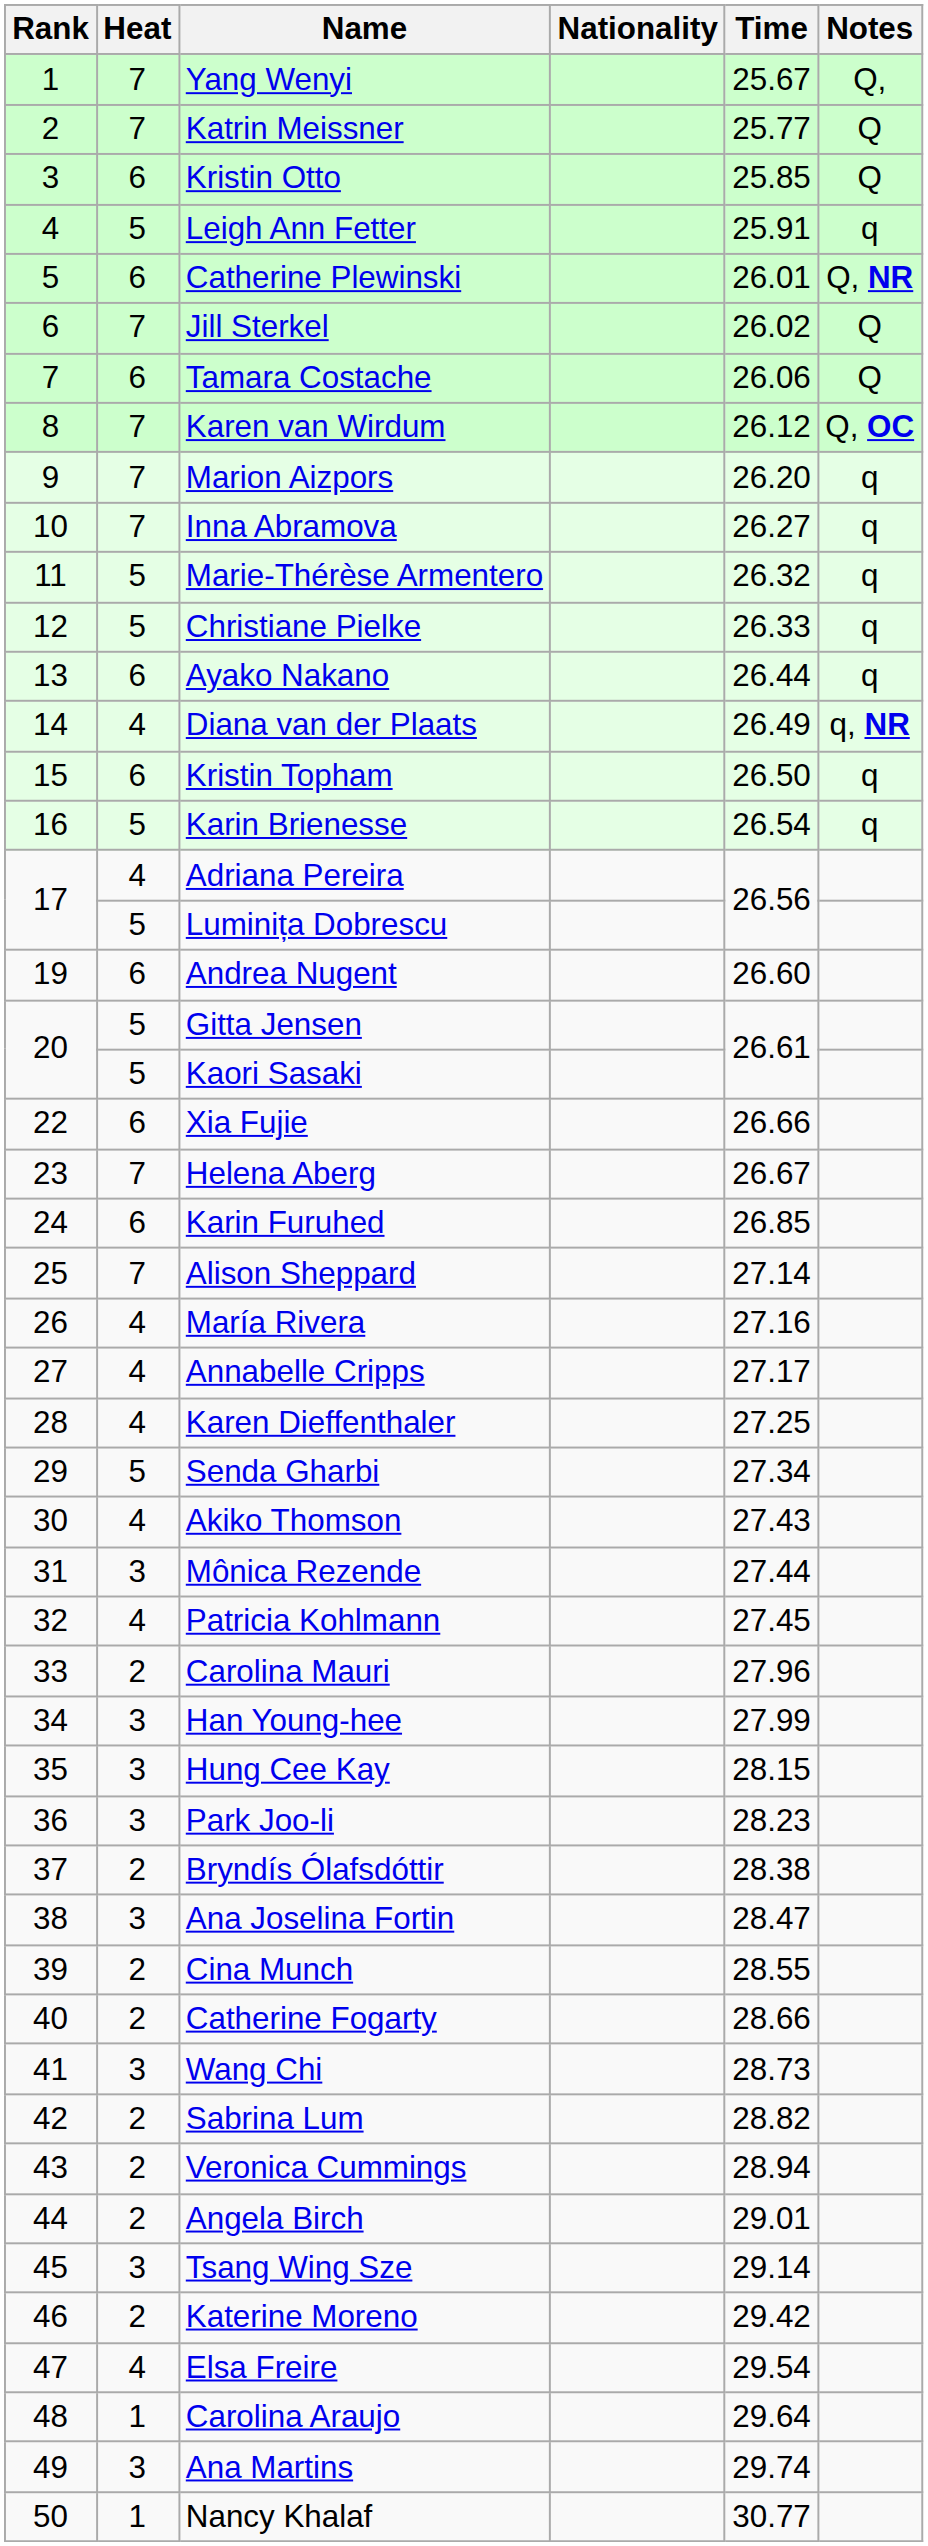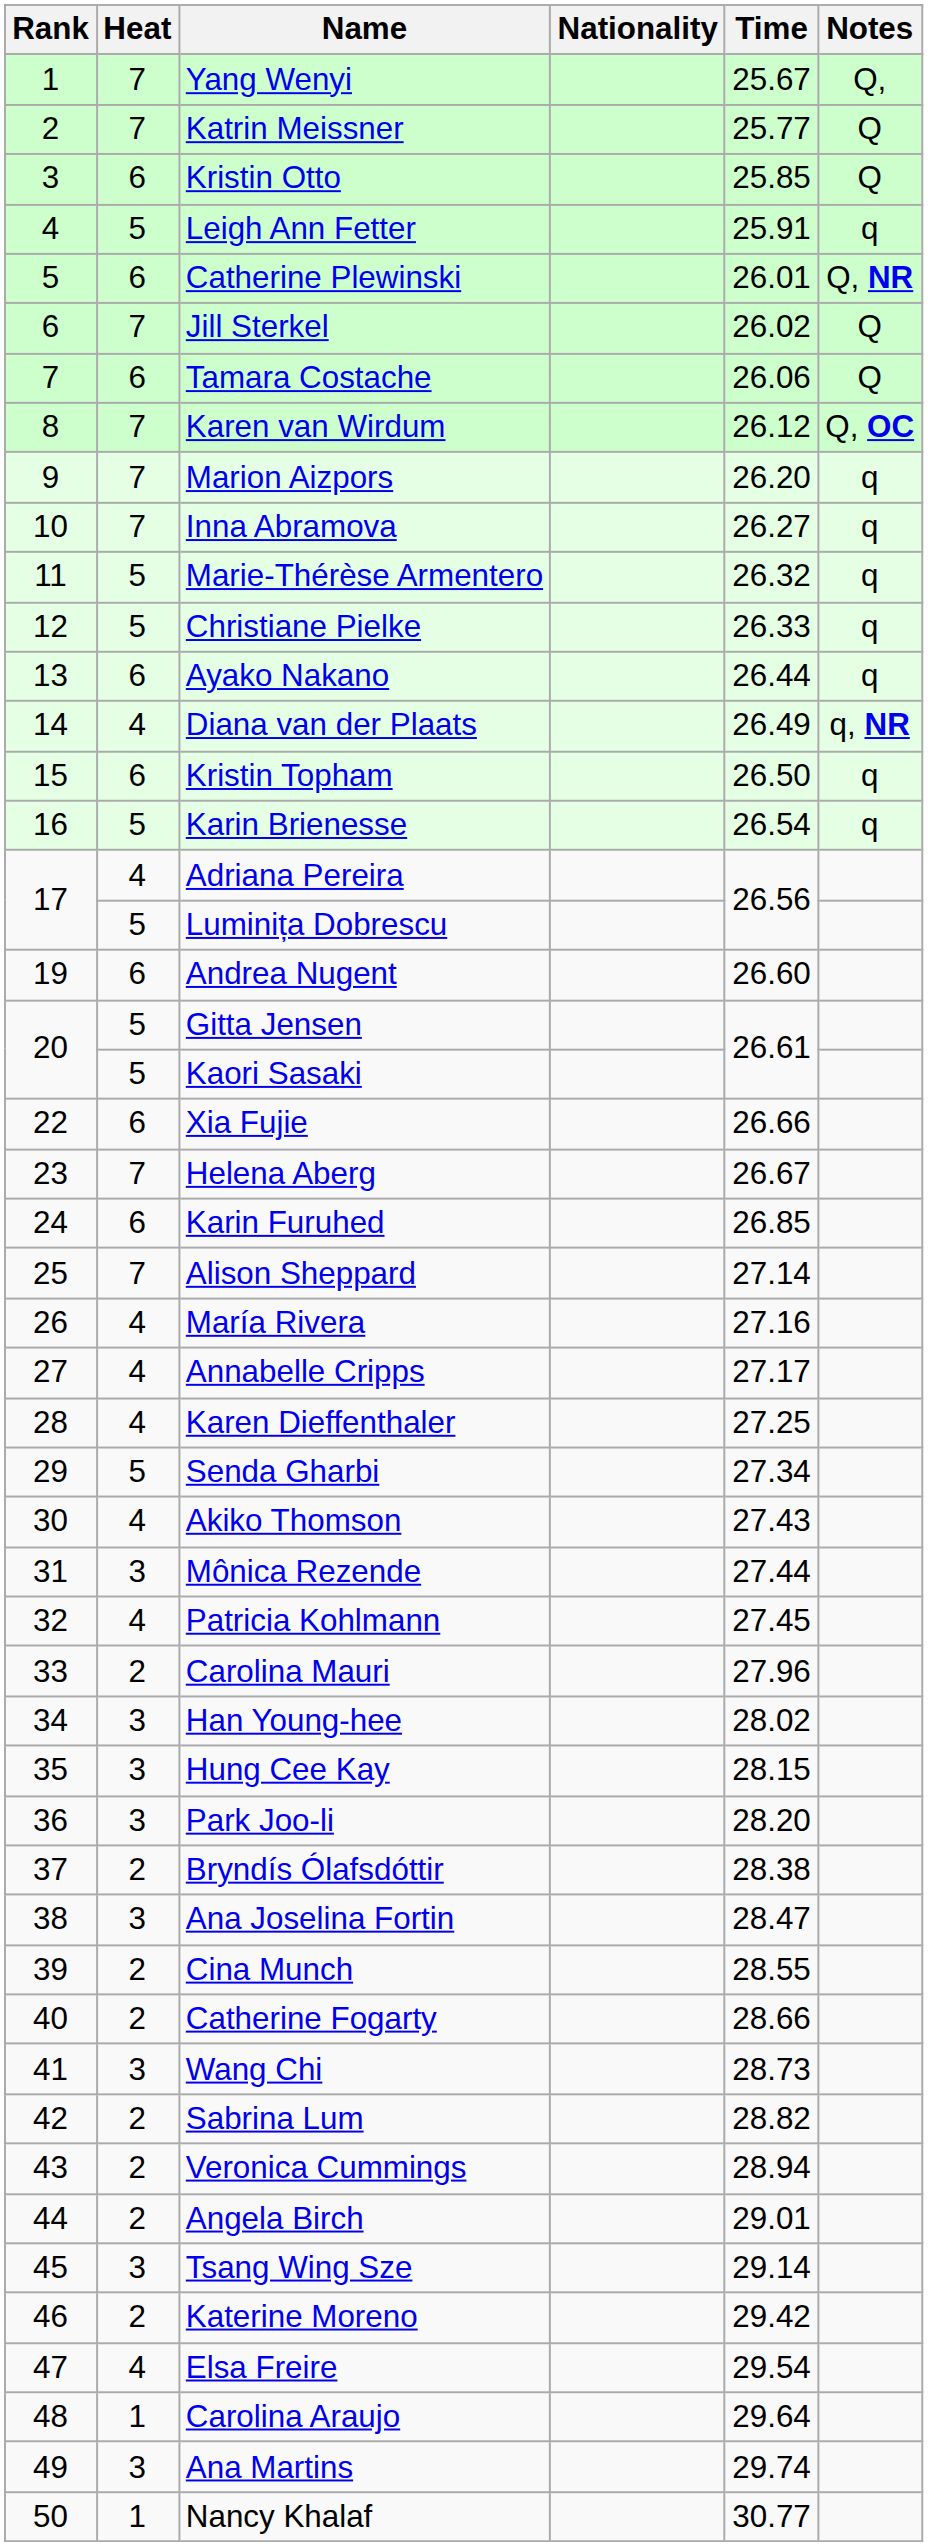 <table class="wikitable sortable" style="text-align:center">
 <tr>
 <th>Rank</th>
 <th>Heat</th>
 <th>Name</th>
 <th>Nationality</th>
 <th>Time</th>
 <th>Notes</th>
 </tr>
 <tr bgcolor=#cfc>
 <td>1</td>
 <td>7</td>
 <td align=left><a href='#'>Yang Wenyi</a></td>
 <td align=left></td>
 <td>25.67</td>
 <td>Q, </td>
 </tr>
 <tr bgcolor=#cfc>
 <td>2</td>
 <td>7</td>
 <td align=left><a href='#'>Katrin Meissner</a></td>
 <td align=left></td>
 <td>25.77</td>
 <td>Q</td>
 </tr>
 <tr bgcolor=#cfc>
 <td>3</td>
 <td>6</td>
 <td align=left><a href='#'>Kristin Otto</a></td>
 <td align=left></td>
 <td>25.85</td>
 <td>Q</td>
 </tr>
 <tr bgcolor=#cfc>
 <td>4</td>
 <td>5</td>
 <td align=left><a href='#'>Leigh Ann Fetter</a></td>
 <td align=left></td>
 <td>25.91</td>
 <td>q</td>
 </tr>
 <tr bgcolor=#cfc>
 <td>5</td>
 <td>6</td>
 <td align=left><a href='#'>Catherine Plewinski</a></td>
 <td align=left></td>
 <td>26.01</td>
 <td>Q, <strong><a href='#'>NR</a></strong></td>
 </tr>
 <tr bgcolor=#cfc>
 <td>6</td>
 <td>7</td>
 <td align=left><a href='#'>Jill Sterkel</a></td>
 <td align=left></td>
 <td>26.02</td>
 <td>Q</td>
 </tr>
 <tr bgcolor=#cfc>
 <td>7</td>
 <td>6</td>
 <td align=left><a href='#'>Tamara Costache</a></td>
 <td align=left></td>
 <td>26.06</td>
 <td>Q</td>
 </tr>
 <tr bgcolor=#cfc>
 <td>8</td>
 <td>7</td>
 <td align=left><a href='#'>Karen van Wirdum</a></td>
 <td align=left></td>
 <td>26.12</td>
 <td>Q, <strong><a href='#'>OC</a></strong></td>
 </tr>
 <tr bgcolor=e5ffe5>
 <td>9</td>
 <td>7</td>
 <td align=left><a href='#'>Marion Aizpors</a></td>
 <td align=left></td>
 <td>26.20</td>
 <td>q</td>
 </tr>
 <tr bgcolor=e5ffe5>
 <td>10</td>
 <td>7</td>
 <td align=left><a href='#'>Inna Abramova</a></td>
 <td align=left></td>
 <td>26.27</td>
 <td>q</td>
 </tr>
 <tr bgcolor=e5ffe5>
 <td>11</td>
 <td>5</td>
 <td align=left><a href='#'>Marie-Thérèse Armentero</a></td>
 <td align=left></td>
 <td>26.32</td>
 <td>q</td>
 </tr>
 <tr bgcolor=e5ffe5>
 <td>12</td>
 <td>5</td>
 <td align=left><a href='#'>Christiane Pielke</a></td>
 <td align=left></td>
 <td>26.33</td>
 <td>q</td>
 </tr>
 <tr bgcolor=e5ffe5>
 <td>13</td>
 <td>6</td>
 <td align=left><a href='#'>Ayako Nakano</a></td>
 <td align=left></td>
 <td>26.44</td>
 <td>q</td>
 </tr>
 <tr bgcolor=e5ffe5>
 <td>14</td>
 <td>4</td>
 <td align=left><a href='#'>Diana van der Plaats</a></td>
 <td align=left></td>
 <td>26.49</td>
 <td>q, <strong><a href='#'>NR</a></strong></td>
 </tr>
 <tr bgcolor=e5ffe5>
 <td>15</td>
 <td>6</td>
 <td align=left><a href='#'>Kristin Topham</a></td>
 <td align=left></td>
 <td>26.50</td>
 <td>q</td>
 </tr>
 <tr bgcolor=e5ffe5>
 <td>16</td>
 <td>5</td>
 <td align=left><a href='#'>Karin Brienesse</a></td>
 <td align=left></td>
 <td>26.54</td>
 <td>q</td>
 </tr>
 <tr>
 <td rowspan=2>17</td>
 <td>4</td>
 <td align=left><a href='#'>Adriana Pereira</a></td>
 <td align=left></td>
 <td rowspan=2>26.56</td>
 <td></td>
 </tr>
 <tr>
 <td>5</td>
 <td align=left><a href='#'>Luminița Dobrescu</a></td>
 <td align=left></td>
 <td></td>
 </tr>
 <tr>
 <td>19</td>
 <td>6</td>
 <td align=left><a href='#'>Andrea Nugent</a></td>
 <td align=left></td>
 <td>26.60</td>
 <td></td>
 </tr>
 <tr>
 <td rowspan=2>20</td>
 <td>5</td>
 <td align=left><a href='#'>Gitta Jensen</a></td>
 <td align=left></td>
 <td rowspan=2>26.61</td>
 <td></td>
 </tr>
 <tr>
 <td>5</td>
 <td align=left><a href='#'>Kaori Sasaki</a></td>
 <td align=left></td>
 <td></td>
 </tr>
 <tr>
 <td>22</td>
 <td>6</td>
 <td align=left><a href='#'>Xia Fujie</a></td>
 <td align=left></td>
 <td>26.66</td>
 <td></td>
 </tr>
 <tr>
 <td>23</td>
 <td>7</td>
 <td align=left><a href='#'>Helena Aberg</a></td>
 <td align=left></td>
 <td>26.67</td>
 <td></td>
 </tr>
 <tr>
 <td>24</td>
 <td>6</td>
 <td align=left><a href='#'>Karin Furuhed</a></td>
 <td align=left></td>
 <td>26.85</td>
 <td></td>
 </tr>
 <tr>
 <td>25</td>
 <td>7</td>
 <td align=left><a href='#'>Alison Sheppard</a></td>
 <td align=left></td>
 <td>27.14</td>
 <td></td>
 </tr>
 <tr>
 <td>26</td>
 <td>4</td>
 <td align=left><a href='#'>María Rivera</a></td>
 <td align=left></td>
 <td>27.16</td>
 <td></td>
 </tr>
 <tr>
 <td>27</td>
 <td>4</td>
 <td align=left><a href='#'>Annabelle Cripps</a></td>
 <td align=left></td>
 <td>27.17</td>
 <td></td>
 </tr>
 <tr>
 <td>28</td>
 <td>4</td>
 <td align=left><a href='#'>Karen Dieffenthaler</a></td>
 <td align=left></td>
 <td>27.25</td>
 <td></td>
 </tr>
 <tr>
 <td>29</td>
 <td>5</td>
 <td align=left><a href='#'>Senda Gharbi</a></td>
 <td align=left></td>
 <td>27.34</td>
 <td></td>
 </tr>
 <tr>
 <td>30</td>
 <td>4</td>
 <td align=left><a href='#'>Akiko Thomson</a></td>
 <td align=left></td>
 <td>27.43</td>
 <td></td>
 </tr>
 <tr>
 <td>31</td>
 <td>3</td>
 <td align=left><a href='#'>Mônica Rezende</a></td>
 <td align=left></td>
 <td>27.44</td>
 <td></td>
 </tr>
 <tr>
 <td>32</td>
 <td>4</td>
 <td align=left><a href='#'>Patricia Kohlmann</a></td>
 <td align=left></td>
 <td>27.45</td>
 <td></td>
 </tr>
 <tr>
 <td>33</td>
 <td>2</td>
 <td align=left><a href='#'>Carolina Mauri</a></td>
 <td align=left></td>
 <td>27.96</td>
 <td></td>
 </tr>
 <tr>
 <td>34</td>
 <td>3</td>
 <td align=left><a href='#'>Han Young-hee</a></td>
 <td align=left></td>
-<td>27.99</td>
+<td>28.02</td>
 <td></td>
 </tr>
 <tr>
 <td>35</td>
 <td>3</td>
 <td align=left><a href='#'>Hung Cee Kay</a></td>
 <td align=left></td>
 <td>28.15</td>
 <td></td>
 </tr>
 <tr>
 <td>36</td>
 <td>3</td>
 <td align=left><a href='#'>Park Joo-li</a></td>
 <td align=left></td>
-<td>28.23</td>
+<td>28.20</td>
 <td></td>
 </tr>
 <tr>
 <td>37</td>
 <td>2</td>
 <td align=left><a href='#'>Bryndís Ólafsdóttir</a></td>
 <td align=left></td>
 <td>28.38</td>
 <td></td>
 </tr>
 <tr>
 <td>38</td>
 <td>3</td>
 <td align=left><a href='#'>Ana Joselina Fortin</a></td>
 <td align=left></td>
 <td>28.47</td>
 <td></td>
 </tr>
 <tr>
 <td>39</td>
 <td>2</td>
 <td align=left><a href='#'>Cina Munch</a></td>
 <td align=left></td>
 <td>28.55</td>
 <td></td>
 </tr>
 <tr>
 <td>40</td>
 <td>2</td>
 <td align=left><a href='#'>Catherine Fogarty</a></td>
 <td align=left></td>
 <td>28.66</td>
 <td></td>
 </tr>
 <tr>
 <td>41</td>
 <td>3</td>
 <td align=left><a href='#'>Wang Chi</a></td>
 <td align=left></td>
 <td>28.73</td>
 <td></td>
 </tr>
 <tr>
 <td>42</td>
 <td>2</td>
 <td align=left><a href='#'>Sabrina Lum</a></td>
 <td align=left></td>
 <td>28.82</td>
 <td></td>
 </tr>
 <tr>
 <td>43</td>
 <td>2</td>
 <td align=left><a href='#'>Veronica Cummings</a></td>
 <td align=left></td>
 <td>28.94</td>
 <td></td>
 </tr>
 <tr>
 <td>44</td>
 <td>2</td>
 <td align=left><a href='#'>Angela Birch</a></td>
 <td align=left></td>
 <td>29.01</td>
 <td></td>
 </tr>
 <tr>
 <td>45</td>
 <td>3</td>
 <td align=left><a href='#'>Tsang Wing Sze</a></td>
 <td align=left></td>
 <td>29.14</td>
 <td></td>
 </tr>
 <tr>
 <td>46</td>
 <td>2</td>
 <td align=left><a href='#'>Katerine Moreno</a></td>
 <td align=left></td>
 <td>29.42</td>
 <td></td>
 </tr>
 <tr>
 <td>47</td>
 <td>4</td>
 <td align=left><a href='#'>Elsa Freire</a></td>
 <td align=left></td>
 <td>29.54</td>
 <td></td>
 </tr>
 <tr>
 <td>48</td>
 <td>1</td>
 <td align=left><a href='#'>Carolina Araujo</a></td>
 <td align=left></td>
 <td>29.64</td>
 <td></td>
 </tr>
 <tr>
 <td>49</td>
 <td>3</td>
 <td align=left><a href='#'>Ana Martins</a></td>
 <td align=left></td>
 <td>29.74</td>
 <td></td>
 </tr>
 <tr>
 <td>50</td>
 <td>1</td>
 <td align=left>Nancy Khalaf</td>
 <td align=left></td>
 <td>30.77</td>
 <td></td>
 </tr>
 </table>
